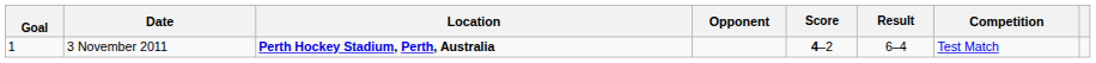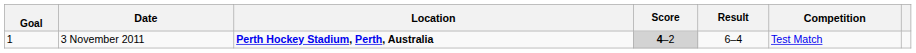 <table class="wikitable sortable" style="font-size:90%" width=97%>
 <tr>
 <th style="font-size:95%;" data-sort-type=number><br>Goal</th>
 <th align=center>Date</th>
 <th>Location</th>
-<th width=100>Opponent</th>
 <th data-sort-type="number" style="font-size:95%">Score</th>
 <th data-sort-type="number" style="font-size:95%">Result</th>
 <th>Competition</th>
 <th></th>
 </tr>
 <tr>
 <td>1</td>
 <td>3 November 2011</td>
 <td><strong><a href='#'>Perth Hockey Stadium</a>, <a href='#'>Perth</a>, Australia</strong></td>
-<td></td>
-<td align="center"><strong>4</strong>–2</td>
+<td align="center" style="background: lightgrey;"><strong>4</strong>–2</td>
 <td align="center">6–4</td>
 <td><a href='#'>Test Match</a></td>
 <td></td>
 </tr>
 </table>
